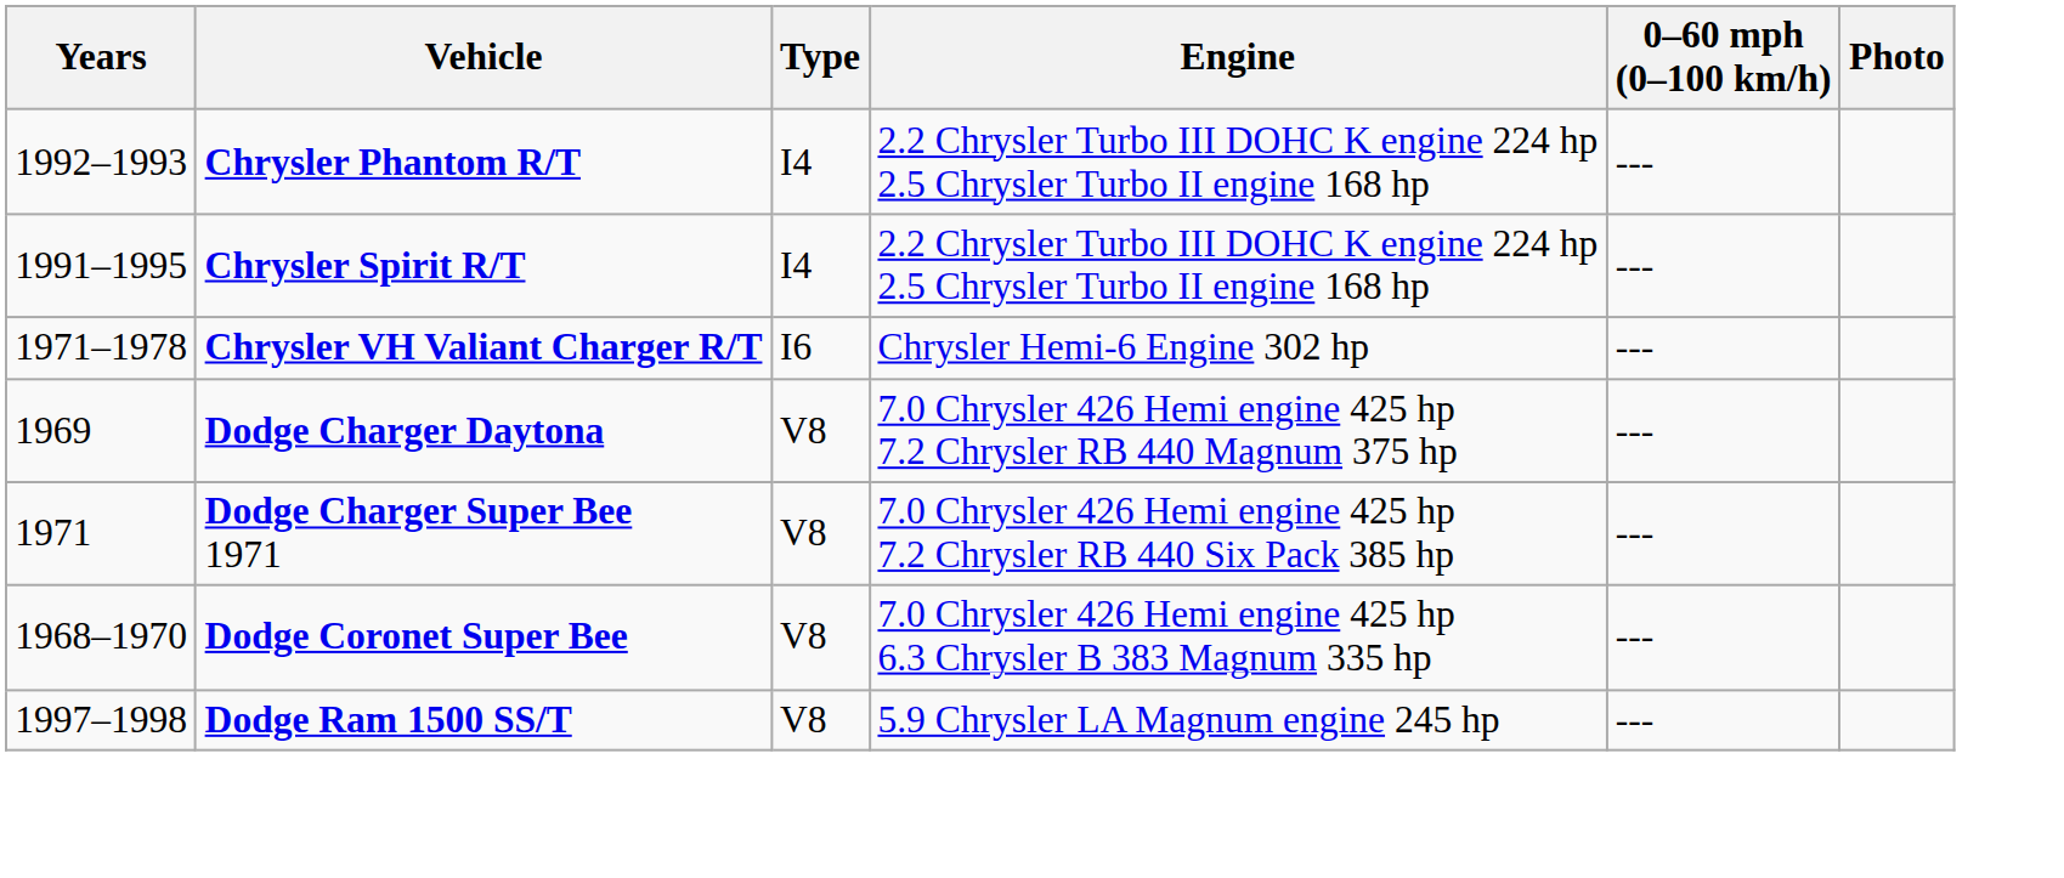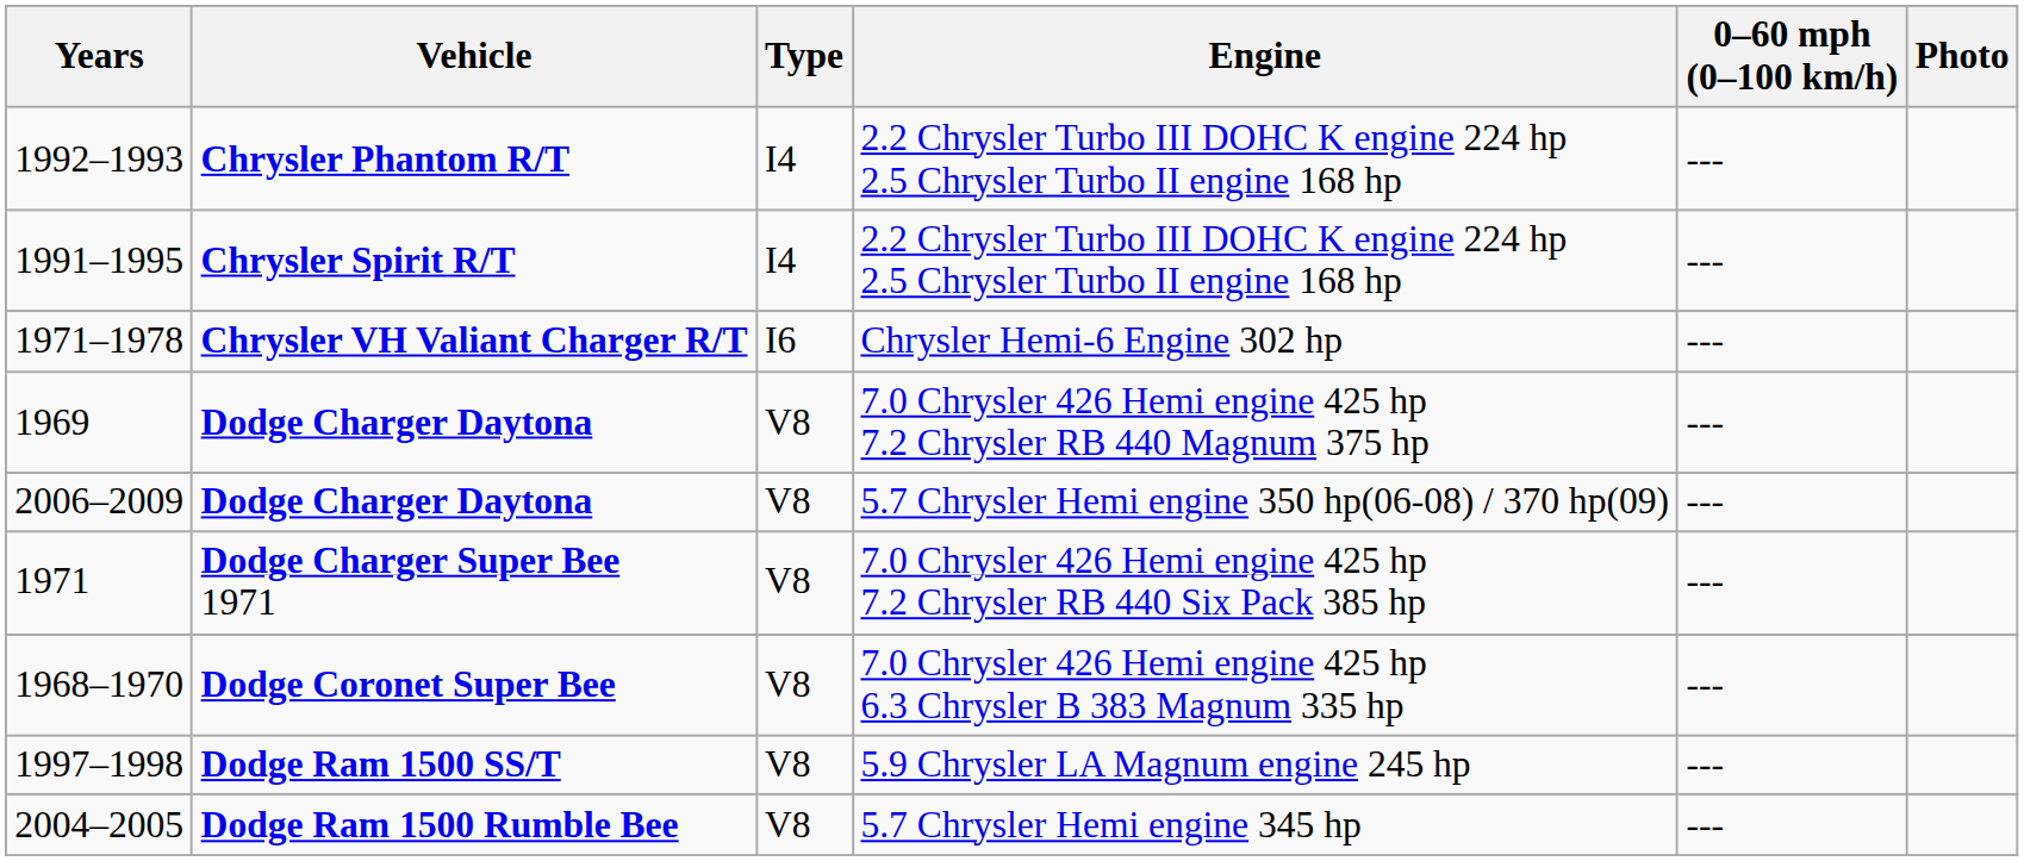 <table class="wikitable sortable" border="1">
 <tr>
 <th>Years</th>
 <th>Vehicle</th>
 <th>Type</th>
 <th>Engine</th>
 <th>0–60 mph<br>(0–100 km/h)</th>
 <th>Photo</th>
 </tr>
 <tr>
 <td>1992–1993</td>
 <td><strong><a href='#'>Chrysler Phantom R/T</a></strong></td>
 <td>I4</td>
 <td><a href='#'>2.2 Chrysler Turbo III DOHC K engine</a> 224 hp <br> <a href='#'>2.5 Chrysler Turbo II engine</a> 168 hp</td>
 <td>---</td>
 <td></td>
 </tr>
 <tr>
 <td>1991–1995</td>
 <td><strong><a href='#'>Chrysler Spirit R/T</a></strong></td>
 <td>I4</td>
 <td><a href='#'>2.2 Chrysler Turbo III DOHC K engine</a> 224 hp <br> <a href='#'>2.5 Chrysler Turbo II engine</a> 168 hp</td>
 <td>---</td>
 <td></td>
 </tr>
 <tr>
 <td>1971–1978</td>
 <td><strong><a href='#'>Chrysler VH Valiant Charger R/T</a></strong></td>
 <td>I6</td>
 <td><a href='#'>Chrysler Hemi-6 Engine</a> 302 hp <br></td>
 <td>---</td>
 <td></td>
 </tr>
 <tr>
 <td>1969</td>
 <td><strong><a href='#'>Dodge Charger Daytona</a></strong></td>
 <td>V8</td>
 <td><a href='#'>7.0 Chrysler 426 Hemi engine</a> 425 hp <br> <a href='#'>7.2 Chrysler RB 440 Magnum</a> 375 hp</td>
 <td>---</td>
 <td></td>
 </tr>
 <tr>
+<td>2006–2009</td>
+<td><strong><a href='#'>Dodge Charger Daytona</a></strong></td>
+<td>V8</td>
+<td><a href='#'>5.7 Chrysler Hemi engine</a> 350 hp(06-08) / 370 hp(09)</td>
+<td>---</td>
+<td></td>
+</tr>
+<tr>
 <td>1971</td>
 <td><strong><a href='#'>Dodge Charger Super Bee</a></strong><br>1971</td>
 <td>V8</td>
 <td><a href='#'>7.0 Chrysler 426 Hemi engine</a> 425 hp <br> <a href='#'>7.2 Chrysler RB 440 Six Pack</a> 385 hp</td>
 <td>---</td>
 <td></td>
 </tr>
 <tr>
 <td>1968–1970</td>
 <td><strong><a href='#'>Dodge Coronet Super Bee</a></strong></td>
 <td>V8</td>
 <td><a href='#'>7.0 Chrysler 426 Hemi engine</a> 425 hp <br> <a href='#'>6.3 Chrysler B 383 Magnum</a> 335 hp</td>
 <td>---</td>
 <td></td>
 </tr>
 <tr>
 <td>1997–1998</td>
 <td><strong><a href='#'>Dodge Ram 1500 SS/T</a></strong></td>
 <td>V8</td>
 <td><a href='#'>5.9 Chrysler LA Magnum engine</a> 245 hp</td>
 <td>---</td>
 <td></td>
 </tr>
+<tr>
+<td>2004–2005</td>
+<td><strong><a href='#'>Dodge Ram 1500 Rumble Bee</a></strong></td>
+<td>V8</td>
+<td><a href='#'>5.7 Chrysler Hemi engine</a> 345 hp</td>
+<td>---</td>
+<td></td>
+</tr>
 </table>
